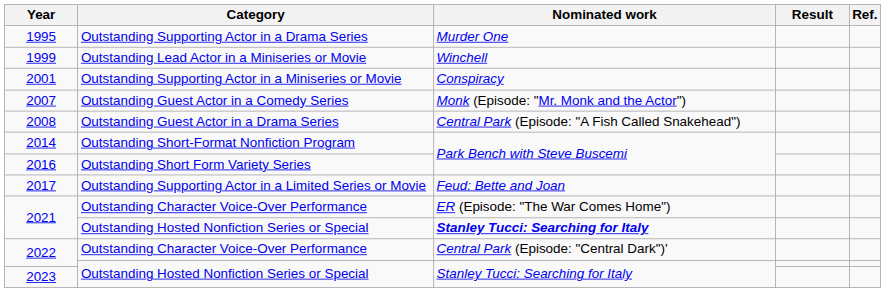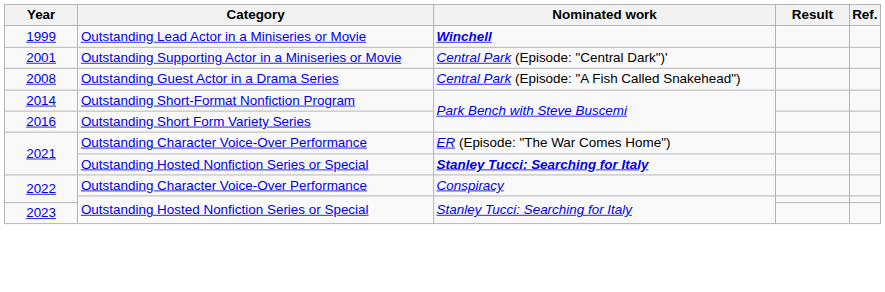 <table class=wikitable>
 <tr>
 <th scope="col" style="width:5em;">Year</th>
 <th scope="col" style="width:26em;">Category</th>
 <th scope="col" style="width:25em;">Nominated work</th>
 <th scope="col" style="width:5em;">Result</th>
 <th>Ref.</th>
 </tr>
 <tr>
-<td style="text-align:center;"><a href='#'>1995</a></td>
-<td><a href='#'>Outstanding Supporting Actor in a Drama Series</a></td>
-<td><em><a href='#'>Murder One</a></em></td>
-<td></td>
-<td></td>
-</tr>
-<tr>
 <td style="text-align:center;"><a href='#'>1999</a></td>
 <td><a href='#'>Outstanding Lead Actor in a Miniseries or Movie</a></td>
-<td><em><a href='#'>Winchell</a></em></td>
+<td><strong><em><a href='#'>Winchell</a></em></strong></td>
 <td></td>
 <td></td>
 </tr>
 <tr>
 <td style="text-align:center;"><a href='#'>2001</a></td>
 <td><a href='#'>Outstanding Supporting Actor in a Miniseries or Movie</a></td>
-<td><em><a href='#'>Conspiracy</a></em></td>
-<td></td>
-<td></td>
-</tr>
-<tr>
-<td style="text-align:center;"><a href='#'>2007</a></td>
-<td><a href='#'>Outstanding Guest Actor in a Comedy Series</a></td>
-<td><em><a href='#'>Monk</a></em> (Episode: "<a href='#'>Mr. Monk and the Actor</a>")</td>
+<td><em><a href='#'>Central Park</a></em>  (Episode: "Central Dark")'</td>
 <td></td>
 <td></td>
 </tr>
 <tr>
 <td style="text-align:center;"><a href='#'>2008</a></td>
 <td><a href='#'>Outstanding Guest Actor in a Drama Series</a></td>
 <td><em><a href='#'>Central Park</a></em>  (Episode: "A Fish Called Snakehead")</td>
 <td></td>
 <td></td>
 </tr>
 <tr>
 <td style="text-align:center;"><a href='#'>2014</a></td>
 <td><a href='#'>Outstanding Short-Format Nonfiction Program</a></td>
 <td rowspan="2"><em><a href='#'>Park Bench with Steve Buscemi</a></em></td>
 <td></td>
 <td></td>
 </tr>
 <tr>
 <td style="text-align:center;"><a href='#'>2016</a></td>
 <td><a href='#'>Outstanding Short Form Variety Series</a></td>
 <td></td>
 <td></td>
 </tr>
 <tr>
-<td style="text-align:center;"><a href='#'>2017</a></td>
-<td><a href='#'>Outstanding Supporting Actor in a Limited Series or Movie</a></td>
-<td><em><a href='#'>Feud: Bette and Joan</a></em></td>
-<td></td>
-<td></td>
-</tr>
-<tr>
 <td style="text-align:center;", rowspan="2"><a href='#'>2021</a></td>
 <td><a href='#'>Outstanding Character Voice-Over Performance</a></td>
 <td><em><a href='#'>ER</a></em> (Episode: "The War Comes Home")</td>
 <td></td>
 <td></td>
 </tr>
 <tr>
 <td><a href='#'>Outstanding Hosted Nonfiction Series or Special</a></td>
 <td><strong><em><a href='#'>Stanley Tucci: Searching for Italy</a></em></strong></td>
 <td></td>
 <td></td>
 </tr>
 <tr>
 <td style="text-align:center;", rowspan="2"><a href='#'>2022</a></td>
 <td><a href='#'>Outstanding Character Voice-Over Performance</a></td>
-<td><em><a href='#'>Central Park</a></em>  (Episode: "Central Dark")'</td>
+<td><em><a href='#'>Conspiracy</a></em></td>
 <td></td>
 <td></td>
 </tr>
 <tr>
 <td rowspan=2><a href='#'>Outstanding Hosted Nonfiction Series or Special</a></td>
 <td rowspan=2><em><a href='#'>Stanley Tucci: Searching for Italy</a></em></td>
 <td></td>
 <td></td>
 </tr>
 <tr>
 <td style="text-align:center;"><a href='#'>2023</a></td>
 <td></td>
 <td></td>
 </tr>
 </table>
